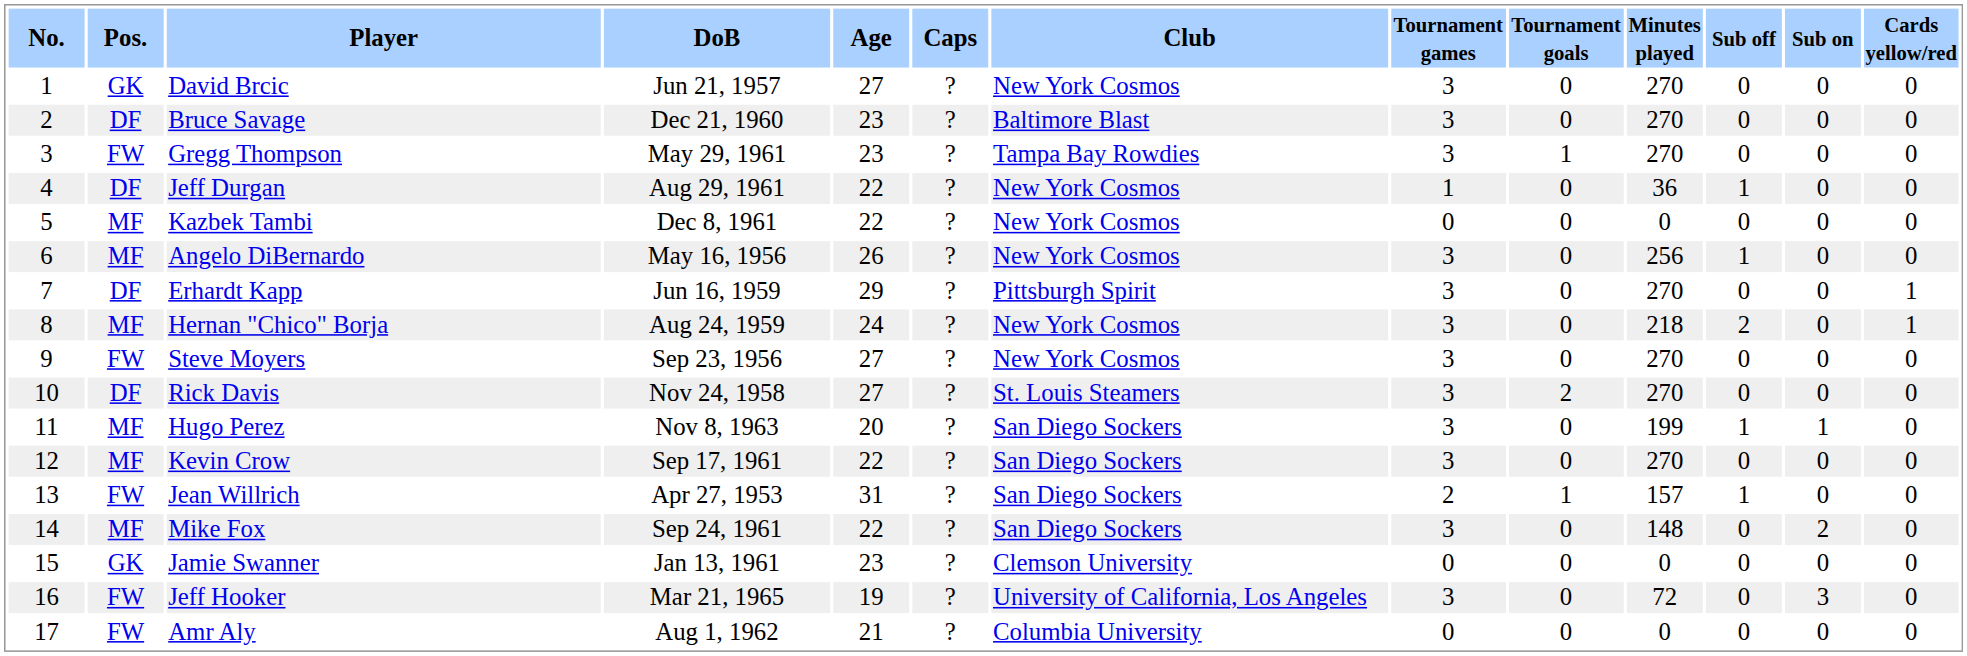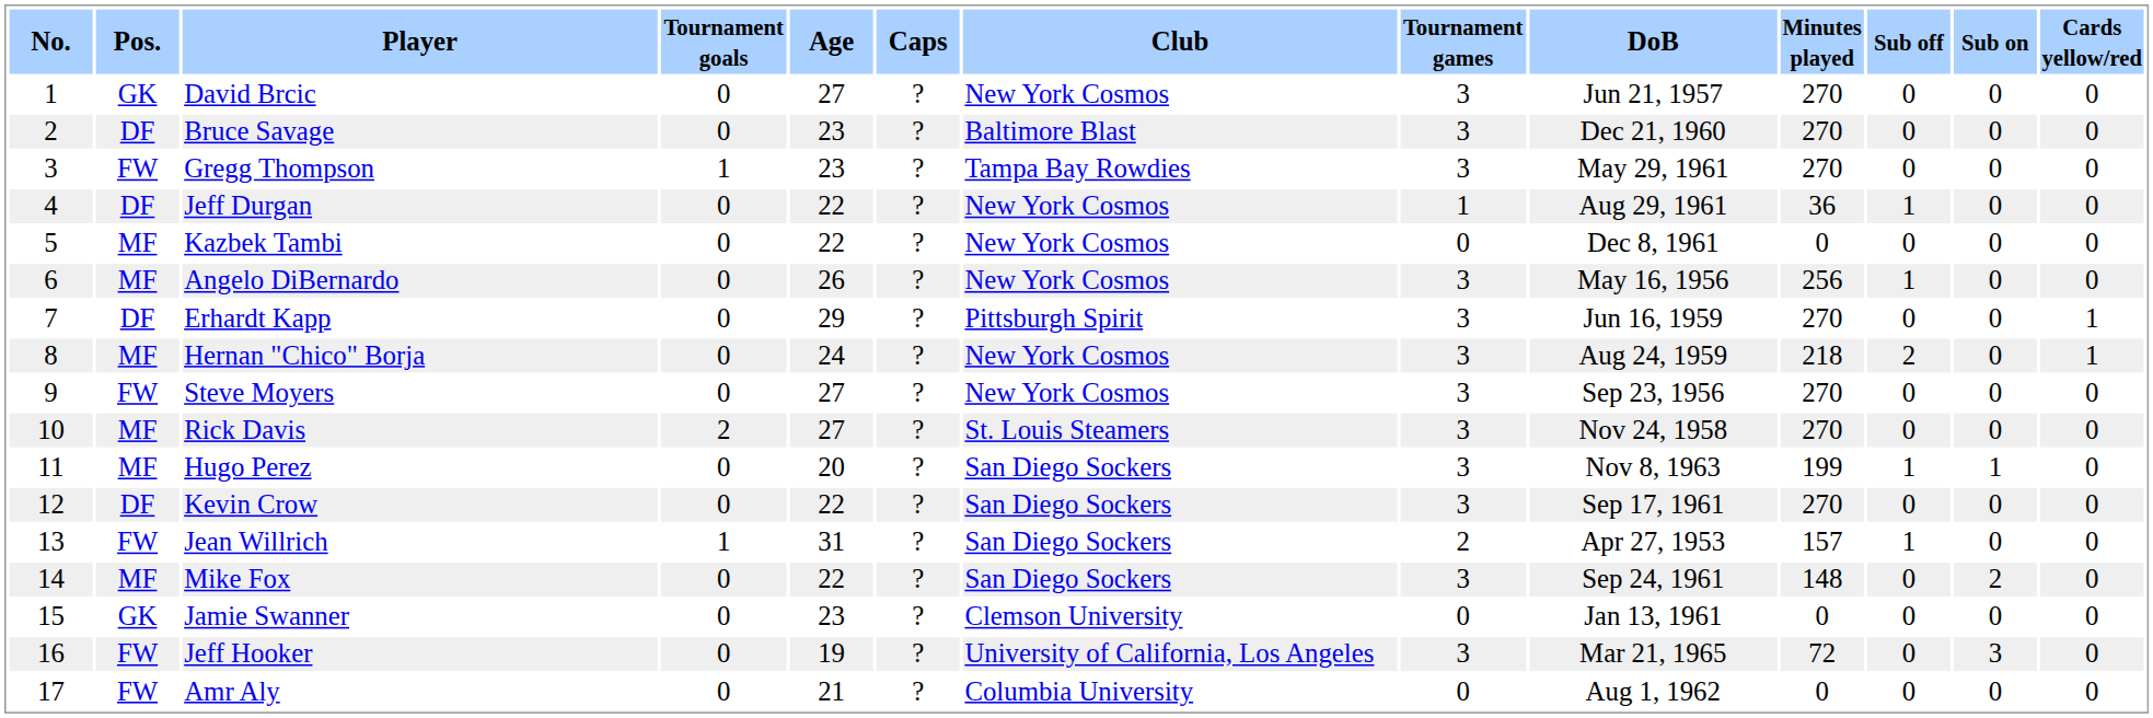 <table border="0" width="100%" style="border: 1px solid #999; background-color:#FFFFFF; text-align:center">
 <tr align="center" bgcolor="#AAD0FF">
 <th width=4%>No.</th>
 <th width=4%>Pos.</th>
 <th width=23%>Player</th>
-<th width=12%>DoB</th>
+<th width=6%><small>Tournament<br>goals</small></th>
 <th width=4%>Age</th>
 <th width=4%>Caps</th>
 <th width=21%>Club</th>
 <th width=6%><small>Tournament<br>games</small></th>
-<th width=6%><small>Tournament<br>goals</small></th>
+<th width=12%>DoB</th>
 <th width=4%><small>Minutes<br>played</small></th>
 <th width=4%><small>Sub off</small></th>
 <th width=4%><small>Sub on</small></th>
 <th width=4%><small>Cards<br>yellow/red</small></th>
 </tr>
 <tr>
 <td>1</td>
 <td><a href='#'>GK</a></td>
 <td align="left"><a href='#'>David Brcic</a></td>
-<td>Jun 21, 1957</td>
+<td>0</td>
 <td>27</td>
 <td>?</td>
 <td align="left"> <a href='#'>New York Cosmos</a></td>
 <td>3</td>
-<td>0</td>
+<td>Jun 21, 1957</td>
 <td>270</td>
 <td>0</td>
 <td>0</td>
 <td>0</td>
 </tr>
 <tr bgcolor="#EFEFEF">
 <td>2</td>
 <td><a href='#'>DF</a></td>
 <td align="left"><a href='#'>Bruce Savage</a></td>
-<td>Dec 21, 1960</td>
+<td>0</td>
 <td>23</td>
 <td>?</td>
 <td align="left"> <a href='#'>Baltimore Blast</a></td>
 <td>3</td>
-<td>0</td>
+<td>Dec 21, 1960</td>
 <td>270</td>
 <td>0</td>
 <td>0</td>
 <td>0</td>
 </tr>
 <tr>
 <td>3</td>
 <td><a href='#'>FW</a></td>
 <td align="left"><a href='#'>Gregg Thompson</a></td>
-<td>May 29, 1961</td>
+<td>1</td>
 <td>23</td>
 <td>?</td>
 <td align="left"> <a href='#'>Tampa Bay Rowdies</a></td>
 <td>3</td>
-<td>1</td>
+<td>May 29, 1961</td>
 <td>270</td>
 <td>0</td>
 <td>0</td>
 <td>0</td>
 </tr>
 <tr bgcolor="#EFEFEF">
 <td>4</td>
 <td><a href='#'>DF</a></td>
 <td align="left"><a href='#'>Jeff Durgan</a></td>
-<td>Aug 29, 1961</td>
+<td>0</td>
 <td>22</td>
 <td>?</td>
 <td align="left"> <a href='#'>New York Cosmos</a></td>
 <td>1</td>
-<td>0</td>
+<td>Aug 29, 1961</td>
 <td>36</td>
 <td>1</td>
 <td>0</td>
 <td>0</td>
 </tr>
 <tr>
 <td>5</td>
 <td><a href='#'>MF</a></td>
 <td align="left"><a href='#'>Kazbek Tambi</a></td>
-<td>Dec 8, 1961</td>
+<td>0</td>
 <td>22</td>
 <td>?</td>
 <td align="left"> <a href='#'>New York Cosmos</a></td>
 <td>0</td>
-<td>0</td>
+<td>Dec 8, 1961</td>
 <td>0</td>
 <td>0</td>
 <td>0</td>
 <td>0</td>
 </tr>
 <tr bgcolor="#EFEFEF">
 <td>6</td>
 <td><a href='#'>MF</a></td>
 <td align="left"><a href='#'>Angelo DiBernardo</a></td>
-<td>May 16, 1956</td>
+<td>0</td>
 <td>26</td>
 <td>?</td>
 <td align="left"> <a href='#'>New York Cosmos</a></td>
 <td>3</td>
-<td>0</td>
+<td>May 16, 1956</td>
 <td>256</td>
 <td>1</td>
 <td>0</td>
 <td>0</td>
 </tr>
 <tr>
 <td>7</td>
 <td><a href='#'>DF</a></td>
 <td align="left"><a href='#'>Erhardt Kapp</a></td>
-<td>Jun 16, 1959</td>
+<td>0</td>
 <td>29</td>
 <td>?</td>
 <td align="left"> <a href='#'>Pittsburgh Spirit</a></td>
 <td>3</td>
-<td>0</td>
+<td>Jun 16, 1959</td>
 <td>270</td>
 <td>0</td>
 <td>0</td>
 <td>1</td>
 </tr>
 <tr bgcolor="#EFEFEF">
 <td>8</td>
 <td><a href='#'>MF</a></td>
 <td align="left"><a href='#'>Hernan "Chico" Borja</a></td>
-<td>Aug 24, 1959</td>
+<td>0</td>
 <td>24</td>
 <td>?</td>
 <td align="left"> <a href='#'>New York Cosmos</a></td>
 <td>3</td>
-<td>0</td>
+<td>Aug 24, 1959</td>
 <td>218</td>
 <td>2</td>
 <td>0</td>
 <td>1</td>
 </tr>
 <tr>
 <td>9</td>
 <td><a href='#'>FW</a></td>
 <td align="left"><a href='#'>Steve Moyers</a></td>
-<td>Sep 23, 1956</td>
+<td>0</td>
 <td>27</td>
 <td>?</td>
 <td align="left"> <a href='#'>New York Cosmos</a></td>
 <td>3</td>
-<td>0</td>
+<td>Sep 23, 1956</td>
 <td>270</td>
 <td>0</td>
 <td>0</td>
 <td>0</td>
 </tr>
 <tr bgcolor="#EFEFEF">
 <td>10</td>
-<td><a href='#'>DF</a></td>
+<td><a href='#'>MF</a></td>
 <td align="left"><a href='#'>Rick Davis</a></td>
-<td>Nov 24, 1958</td>
+<td>2</td>
 <td>27</td>
 <td>?</td>
 <td align="left"> <a href='#'>St. Louis Steamers</a></td>
 <td>3</td>
-<td>2</td>
+<td>Nov 24, 1958</td>
 <td>270</td>
 <td>0</td>
 <td>0</td>
 <td>0</td>
 </tr>
 <tr>
 <td>11</td>
 <td><a href='#'>MF</a></td>
 <td align="left"><a href='#'>Hugo Perez</a></td>
-<td>Nov 8, 1963</td>
+<td>0</td>
 <td>20</td>
 <td>?</td>
 <td align="left"> <a href='#'>San Diego Sockers</a></td>
 <td>3</td>
-<td>0</td>
+<td>Nov 8, 1963</td>
 <td>199</td>
 <td>1</td>
 <td>1</td>
 <td>0</td>
 </tr>
 <tr bgcolor="#EFEFEF">
 <td>12</td>
-<td><a href='#'>MF</a></td>
+<td><a href='#'>DF</a></td>
 <td align="left"><a href='#'>Kevin Crow</a></td>
-<td>Sep 17, 1961</td>
+<td>0</td>
 <td>22</td>
 <td>?</td>
 <td align="left"> <a href='#'>San Diego Sockers</a></td>
 <td>3</td>
-<td>0</td>
+<td>Sep 17, 1961</td>
 <td>270</td>
 <td>0</td>
 <td>0</td>
 <td>0</td>
 </tr>
 <tr>
 <td>13</td>
 <td><a href='#'>FW</a></td>
 <td align="left"><a href='#'>Jean Willrich</a></td>
-<td>Apr 27, 1953</td>
+<td>1</td>
 <td>31</td>
 <td>?</td>
 <td align="left"> <a href='#'>San Diego Sockers</a></td>
 <td>2</td>
-<td>1</td>
+<td>Apr 27, 1953</td>
 <td>157</td>
 <td>1</td>
 <td>0</td>
 <td>0</td>
 </tr>
 <tr bgcolor="#EFEFEF">
 <td>14</td>
 <td><a href='#'>MF</a></td>
 <td align="left"><a href='#'>Mike Fox</a></td>
-<td>Sep 24, 1961</td>
+<td>0</td>
 <td>22</td>
 <td>?</td>
 <td align="left"> <a href='#'>San Diego Sockers</a></td>
 <td>3</td>
-<td>0</td>
+<td>Sep 24, 1961</td>
 <td>148</td>
 <td>0</td>
 <td>2</td>
 <td>0</td>
 </tr>
 <tr>
 <td>15</td>
 <td><a href='#'>GK</a></td>
 <td align="left"><a href='#'>Jamie Swanner</a></td>
-<td>Jan 13, 1961</td>
+<td>0</td>
 <td>23</td>
 <td>?</td>
 <td align="left"> <a href='#'>Clemson University</a></td>
 <td>0</td>
-<td>0</td>
+<td>Jan 13, 1961</td>
 <td>0</td>
 <td>0</td>
 <td>0</td>
 <td>0</td>
 </tr>
 <tr bgcolor="#EFEFEF">
 <td>16</td>
 <td><a href='#'>FW</a></td>
 <td align="left"><a href='#'>Jeff Hooker</a></td>
-<td>Mar 21, 1965</td>
+<td>0</td>
 <td>19</td>
 <td>?</td>
 <td align="left"> <a href='#'>University of California, Los Angeles</a></td>
 <td>3</td>
-<td>0</td>
+<td>Mar 21, 1965</td>
 <td>72</td>
 <td>0</td>
 <td>3</td>
 <td>0</td>
 </tr>
 <tr>
 <td>17</td>
 <td><a href='#'>FW</a></td>
 <td align="left"><a href='#'>Amr Aly</a></td>
-<td>Aug 1, 1962</td>
+<td>0</td>
 <td>21</td>
 <td>?</td>
 <td align="left"> <a href='#'>Columbia University</a></td>
 <td>0</td>
-<td>0</td>
+<td>Aug 1, 1962</td>
 <td>0</td>
 <td>0</td>
 <td>0</td>
 <td>0</td>
 </tr>
 </table>
